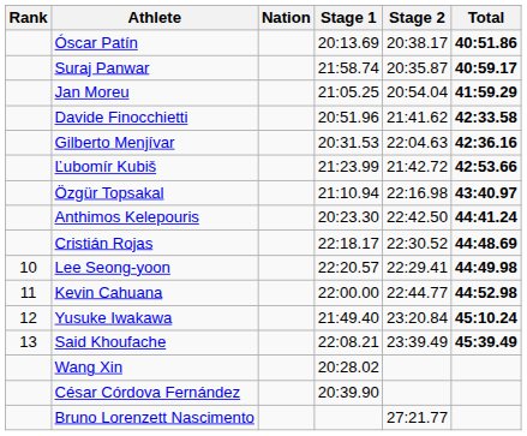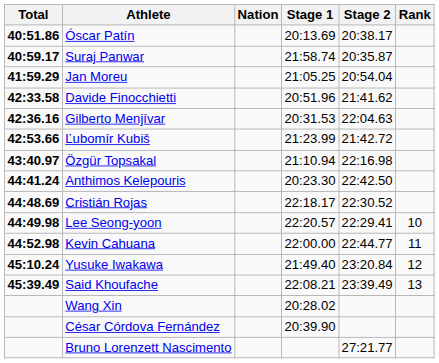 <table class="wikitable sortable" style="text-align:center">
 <tr>
-<th>Rank</th>
+<th>Total</th>
 <th>Athlete</th>
 <th>Nation</th>
 <th>Stage 1</th>
 <th>Stage 2</th>
-<th>Total</th>
+<th>Rank</th>
 </tr>
 <tr>
-<td></td>
+<td><strong>40:51.86</strong></td>
 <td align=left><a href='#'>Óscar Patín</a></td>
 <td align=left></td>
 <td>20:13.69</td>
 <td>20:38.17</td>
-<td><strong>40:51.86</strong></td>
+<td></td>
 </tr>
 <tr>
-<td></td>
+<td><strong>40:59.17</strong></td>
 <td align=left><a href='#'>Suraj Panwar</a></td>
 <td align=left></td>
 <td>21:58.74</td>
 <td>20:35.87</td>
-<td><strong>40:59.17</strong></td>
+<td></td>
 </tr>
 <tr>
-<td></td>
+<td><strong>41:59.29</strong></td>
 <td align=left><a href='#'>Jan Moreu</a></td>
 <td align=left></td>
 <td>21:05.25</td>
 <td>20:54.04</td>
-<td><strong>41:59.29</strong></td>
+<td></td>
 </tr>
 <tr>
-<td></td>
+<td><strong>42:33.58</strong></td>
 <td align=left><a href='#'>Davide Finocchietti</a></td>
 <td align=left></td>
 <td>20:51.96</td>
 <td>21:41.62</td>
-<td><strong>42:33.58</strong></td>
+<td></td>
 </tr>
 <tr>
-<td></td>
+<td><strong>42:36.16</strong></td>
 <td align=left><a href='#'>Gilberto Menjívar</a></td>
 <td align=left></td>
 <td>20:31.53</td>
 <td>22:04.63</td>
-<td><strong>42:36.16</strong></td>
+<td></td>
 </tr>
 <tr>
-<td></td>
+<td><strong>42:53.66</strong></td>
 <td align=left><a href='#'>Ľubomír Kubiš</a></td>
 <td align=left></td>
 <td>21:23.99</td>
 <td>21:42.72</td>
-<td><strong>42:53.66</strong></td>
+<td></td>
 </tr>
 <tr>
-<td></td>
+<td><strong>43:40.97</strong></td>
 <td align=left><a href='#'>Özgür Topsakal</a></td>
 <td align=left></td>
 <td>21:10.94</td>
 <td>22:16.98</td>
-<td><strong>43:40.97</strong></td>
+<td></td>
 </tr>
 <tr>
-<td></td>
+<td><strong>44:41.24</strong></td>
 <td align=left><a href='#'>Anthimos Kelepouris</a></td>
 <td align=left></td>
 <td>20:23.30</td>
 <td>22:42.50</td>
-<td><strong>44:41.24</strong></td>
+<td></td>
 </tr>
 <tr>
-<td></td>
+<td><strong>44:48.69</strong></td>
 <td align=left><a href='#'>Cristián Rojas</a></td>
 <td align=left></td>
 <td>22:18.17</td>
 <td>22:30.52</td>
-<td><strong>44:48.69</strong></td>
+<td></td>
 </tr>
 <tr>
-<td>10</td>
+<td><strong>44:49.98</strong></td>
 <td align=left><a href='#'>Lee Seong-yoon</a></td>
 <td align=left></td>
 <td>22:20.57</td>
 <td>22:29.41</td>
-<td><strong>44:49.98</strong></td>
+<td>10</td>
 </tr>
 <tr>
-<td>11</td>
+<td><strong>44:52.98</strong></td>
 <td align=left><a href='#'>Kevin Cahuana</a></td>
 <td align=left></td>
 <td>22:00.00</td>
 <td>22:44.77</td>
-<td><strong>44:52.98</strong></td>
+<td>11</td>
 </tr>
 <tr>
-<td>12</td>
+<td><strong>45:10.24</strong></td>
 <td align=left><a href='#'>Yusuke Iwakawa</a></td>
 <td align=left></td>
 <td>21:49.40</td>
 <td>23:20.84</td>
-<td><strong>45:10.24</strong></td>
+<td>12</td>
 </tr>
 <tr>
-<td>13</td>
+<td><strong>45:39.49</strong></td>
 <td align=left><a href='#'>Said Khoufache</a></td>
 <td align=left></td>
 <td>22:08.21</td>
 <td>23:39.49</td>
-<td><strong>45:39.49</strong></td>
+<td>13</td>
 </tr>
 <tr>
 <td></td>
 <td align=left><a href='#'>Wang Xin</a></td>
 <td align=left></td>
 <td>20:28.02</td>
 <td></td>
 <td></td>
 </tr>
 <tr>
 <td></td>
 <td align=left><a href='#'>César Córdova Fernández</a></td>
 <td align=left></td>
 <td>20:39.90</td>
 <td></td>
 <td></td>
 </tr>
 <tr>
 <td></td>
 <td align=left><a href='#'>Bruno Lorenzett Nascimento</a></td>
 <td align=left></td>
 <td></td>
 <td>27:21.77</td>
 <td></td>
 </tr>
 </table>
